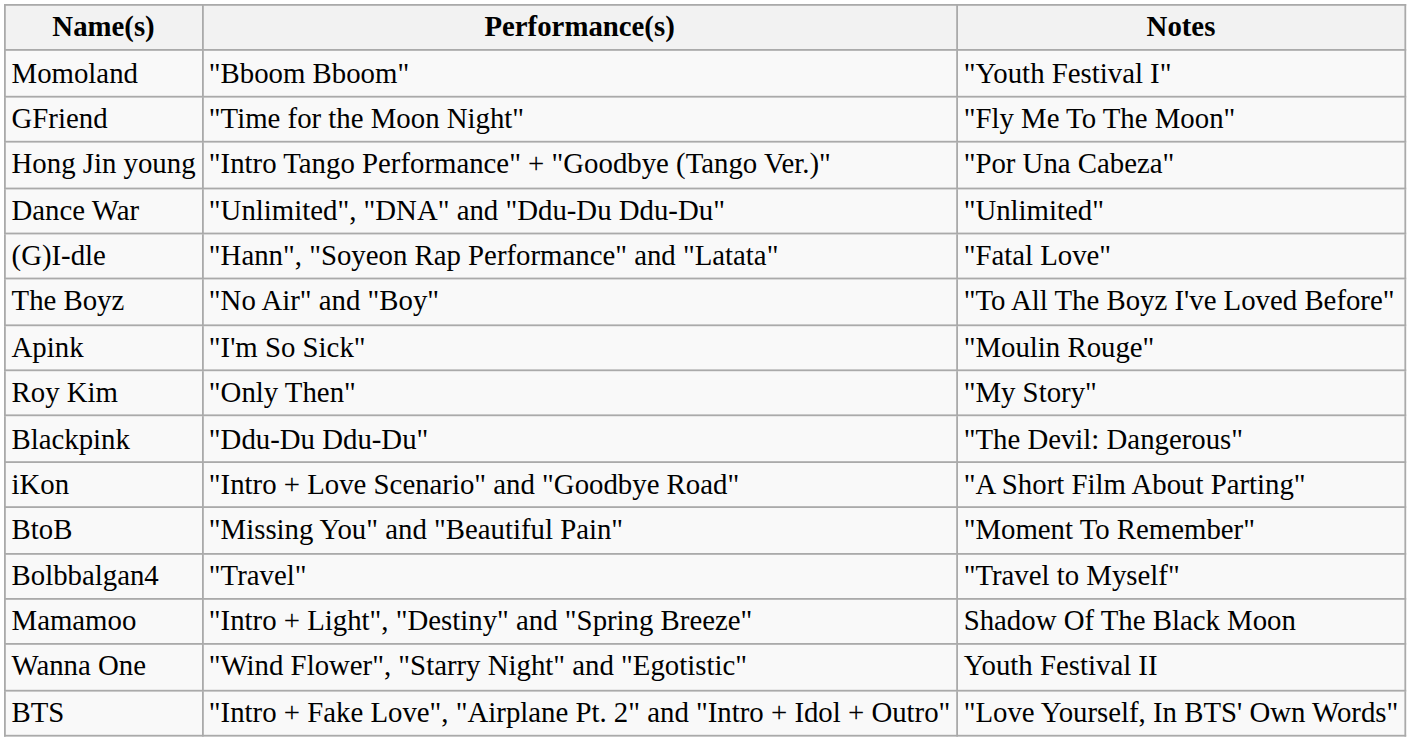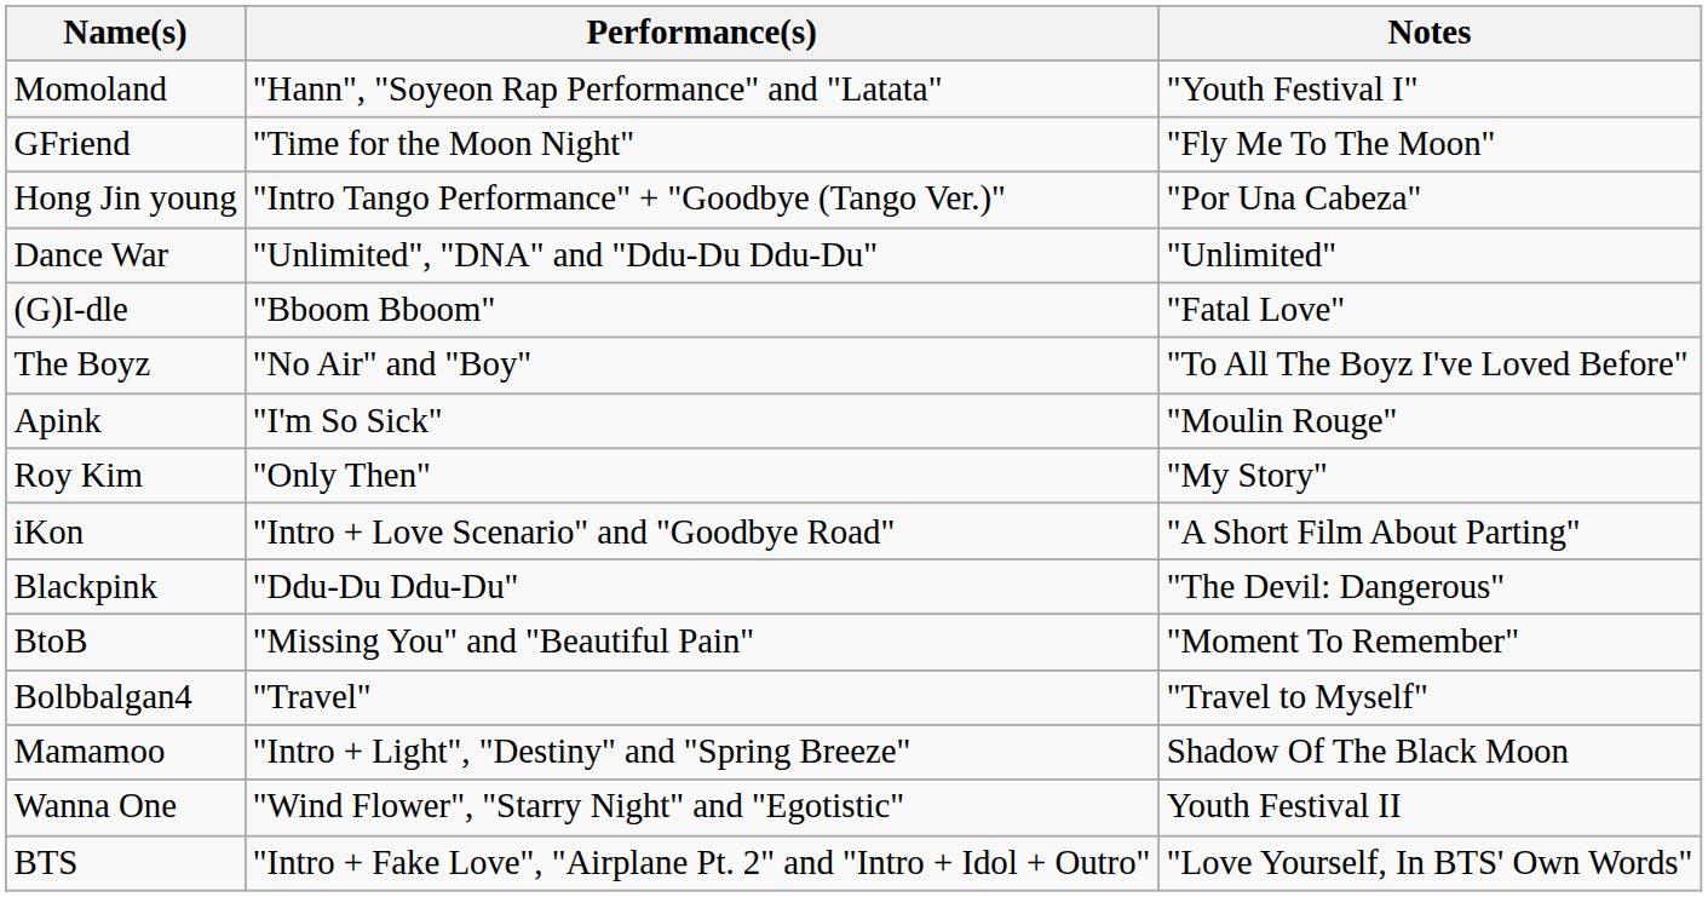 <table class="wikitable sortable">
 <tr>
 <th>Name(s)</th>
 <th>Performance(s)</th>
 <th>Notes</th>
 </tr>
 <tr>
 <td>Momoland</td>
-<td>"Bboom Bboom"</td>
+<td>"Hann", "Soyeon Rap Performance" and "Latata"</td>
 <td>"Youth Festival I"</td>
 </tr>
 <tr>
 <td>GFriend</td>
 <td>"Time for the Moon Night"</td>
 <td>"Fly Me To The Moon"</td>
 </tr>
 <tr>
 <td>Hong Jin young</td>
 <td>"Intro Tango Performance" + "Goodbye (Tango Ver.)"</td>
 <td>"Por Una Cabeza"</td>
 </tr>
 <tr>
 <td>Dance War</td>
 <td>"Unlimited", "DNA" and "Ddu-Du Ddu-Du"</td>
 <td>"Unlimited"</td>
 </tr>
 <tr>
 <td>(G)I-dle</td>
-<td>"Hann", "Soyeon Rap Performance" and "Latata"</td>
+<td>"Bboom Bboom"</td>
 <td>"Fatal Love"</td>
 </tr>
 <tr>
 <td>The Boyz</td>
 <td>"No Air" and "Boy"</td>
 <td>"To All The Boyz I've Loved Before"</td>
 </tr>
 <tr>
 <td>Apink</td>
 <td>"I'm So Sick"</td>
 <td>"Moulin Rouge"</td>
 </tr>
 <tr>
 <td>Roy Kim</td>
 <td>"Only Then"</td>
 <td>"My Story"</td>
 </tr>
 <tr>
+<td>iKon</td>
+<td>"Intro + Love Scenario" and "Goodbye Road"</td>
+<td>"A Short Film About Parting"</td>
+</tr>
+<tr>
 <td>Blackpink</td>
 <td>"Ddu-Du Ddu-Du"</td>
 <td>"The Devil: Dangerous"</td>
-</tr>
-<tr>
-<td>iKon</td>
-<td>"Intro + Love Scenario" and "Goodbye Road"</td>
-<td>"A Short Film About Parting"</td>
 </tr>
 <tr>
 <td>BtoB</td>
 <td>"Missing You" and "Beautiful Pain"</td>
 <td>"Moment To Remember"</td>
 </tr>
 <tr>
 <td>Bolbbalgan4</td>
 <td>"Travel"</td>
 <td>"Travel to Myself"</td>
 </tr>
 <tr>
 <td>Mamamoo</td>
 <td>"Intro + Light", "Destiny" and "Spring Breeze"</td>
 <td>Shadow Of The Black Moon</td>
 </tr>
 <tr>
 <td>Wanna One</td>
 <td>"Wind Flower", "Starry Night" and "Egotistic"</td>
 <td>Youth Festival II</td>
 </tr>
 <tr>
 <td>BTS</td>
 <td>"Intro + Fake Love", "Airplane Pt. 2" and "Intro + Idol + Outro"</td>
 <td>"Love Yourself, In BTS' Own Words"</td>
 </tr>
 </table>
